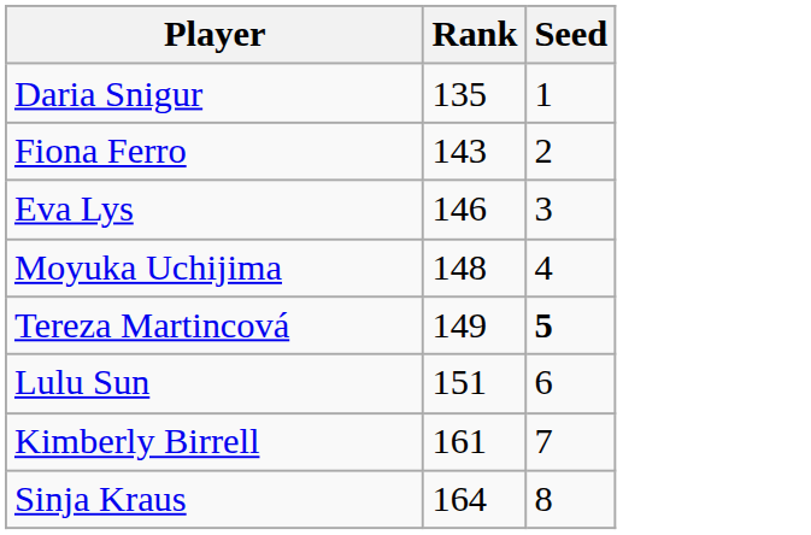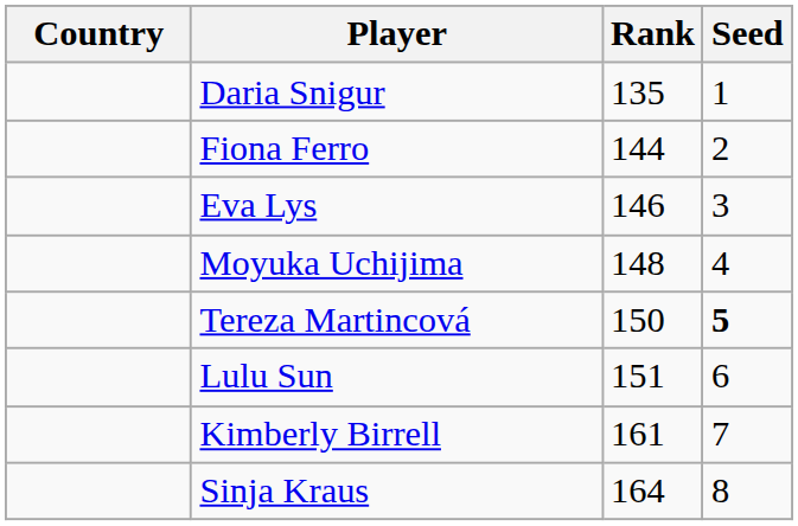 <table class="wikitable">
 <tr>
+<th width="75">Country</th>
 <th width="175">Player</th>
 <th>Rank</th>
 <th>Seed</th>
 </tr>
 <tr>
+<td></td>
 <td><a href='#'>Daria Snigur</a></td>
 <td>135</td>
 <td>1</td>
 </tr>
 <tr>
+<td></td>
 <td><a href='#'>Fiona Ferro</a></td>
-<td>143</td>
+<td>144</td>
 <td>2</td>
 </tr>
 <tr>
+<td></td>
 <td><a href='#'>Eva Lys</a></td>
 <td>146</td>
 <td>3</td>
 </tr>
 <tr>
+<td></td>
 <td><a href='#'>Moyuka Uchijima</a></td>
 <td>148</td>
 <td>4</td>
 </tr>
 <tr>
+<td></td>
 <td><a href='#'>Tereza Martincová</a></td>
-<td>149</td>
+<td>150</td>
 <td><strong>5</strong></td>
 </tr>
 <tr>
+<td></td>
 <td><a href='#'>Lulu Sun</a></td>
 <td>151</td>
 <td>6</td>
 </tr>
 <tr>
+<td></td>
 <td><a href='#'>Kimberly Birrell</a></td>
 <td>161</td>
 <td>7</td>
 </tr>
 <tr>
+<td></td>
 <td><a href='#'>Sinja Kraus</a></td>
 <td>164</td>
 <td>8</td>
 </tr>
 </table>
